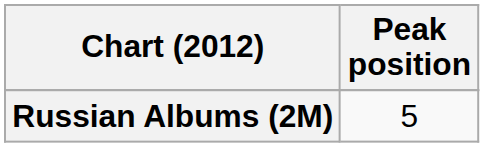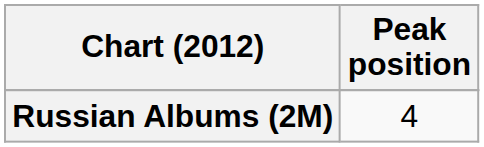 <table class="wikitable sortable plainrowheaders" style="text-align:center">
 <tr>
 <th scope="col">Chart (2012)</th>
 <th scope="col">Peak<br>position</th>
 </tr>
 <tr>
 </tr>
 <tr>
 <th scope="row">Russian Albums (2M)</th>
-<td>5</td>
+<td>4</td>
 </tr>
 </table>
